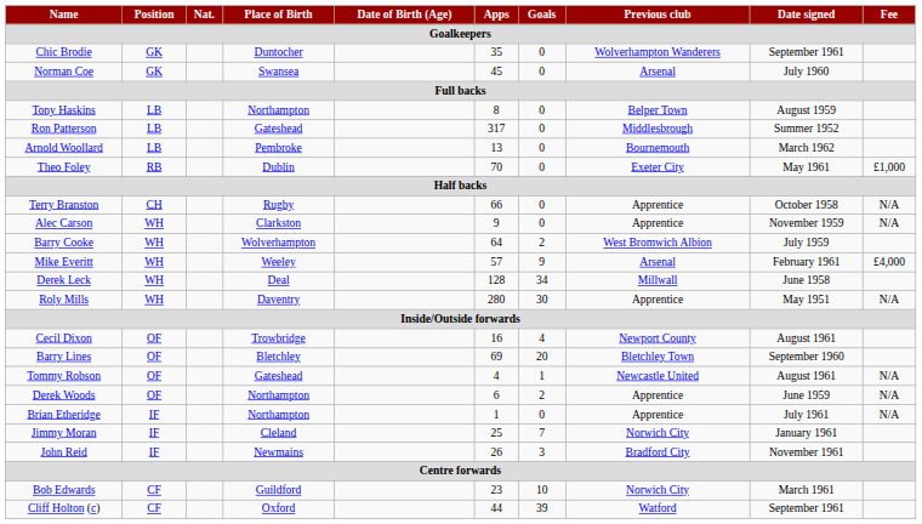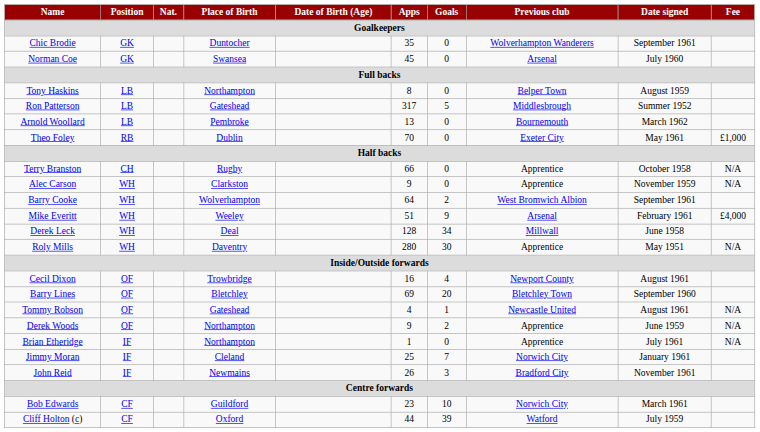 <table class="wikitable" style="text-align:center; font-size:90%; width:90%;">
 <tr>
 <th style="background:#900; color:#FFF; text-align:center;">Name</th>
 <th style="background:#900; color:#FFF; text-align:center;">Position</th>
 <th style="background:#900; color:#FFF; text-align:center;">Nat.</th>
 <th style="background:#900; color:#FFF; text-align:center;">Place of Birth</th>
 <th style="background:#900; color:#FFF; text-align:center;">Date of Birth (Age)</th>
 <th style="background:#900; color:#FFF; text-align:center;">Apps</th>
 <th style="background:#900; color:#FFF; text-align:center;">Goals</th>
 <th style="background:#900; color:#FFF; text-align:center;">Previous club</th>
 <th style="background:#900; color:#FFF; text-align:center;">Date signed</th>
 <th style="background:#900; color:#FFF; text-align:center;">Fee</th>
 </tr>
 <tr>
 <th colspan="12" style="background:#dcdcdc; text-align:center;">Goalkeepers</th>
 </tr>
 <tr>
 <td><a href='#'>Chic Brodie</a></td>
 <td><a href='#'>GK</a></td>
 <td></td>
 <td><a href='#'>Duntocher</a></td>
 <td></td>
 <td>35</td>
 <td>0</td>
 <td><a href='#'>Wolverhampton Wanderers</a></td>
 <td>September 1961</td>
 <td></td>
 </tr>
 <tr>
 <td><a href='#'>Norman Coe</a></td>
 <td><a href='#'>GK</a></td>
 <td></td>
 <td><a href='#'>Swansea</a></td>
 <td></td>
 <td>45</td>
 <td>0</td>
 <td><a href='#'>Arsenal</a></td>
 <td>July 1960</td>
 <td></td>
 </tr>
 <tr>
 <th colspan="12" style="background:#dcdcdc; text-align:center;">Full backs</th>
 </tr>
 <tr>
 <td><a href='#'>Tony Haskins</a></td>
 <td><a href='#'>LB</a></td>
 <td></td>
 <td><a href='#'>Northampton</a></td>
 <td></td>
 <td>8</td>
 <td>0</td>
 <td><a href='#'>Belper Town</a></td>
 <td>August 1959</td>
 <td></td>
 </tr>
 <tr>
 <td><a href='#'>Ron Patterson</a></td>
 <td><a href='#'>LB</a></td>
 <td></td>
 <td><a href='#'>Gateshead</a></td>
 <td></td>
 <td>317</td>
-<td>0</td>
+<td>5</td>
 <td><a href='#'>Middlesbrough</a></td>
 <td>Summer 1952</td>
 <td></td>
 </tr>
 <tr>
 <td><a href='#'>Arnold Woollard</a></td>
 <td><a href='#'>LB</a></td>
 <td></td>
 <td><a href='#'>Pembroke</a></td>
 <td></td>
 <td>13</td>
 <td>0</td>
 <td><a href='#'>Bournemouth</a></td>
 <td>March 1962</td>
 <td></td>
 </tr>
 <tr>
 <td><a href='#'>Theo Foley</a></td>
 <td><a href='#'>RB</a></td>
 <td></td>
 <td><a href='#'>Dublin</a></td>
 <td></td>
 <td>70</td>
 <td>0</td>
 <td><a href='#'>Exeter City</a></td>
 <td>May 1961</td>
 <td>£1,000</td>
 </tr>
 <tr>
 <th colspan="12" style="background:#dcdcdc; text-align:center;">Half backs</th>
 </tr>
 <tr>
 <td><a href='#'>Terry Branston</a></td>
 <td><a href='#'>CH</a></td>
 <td></td>
 <td><a href='#'>Rugby</a></td>
 <td></td>
 <td>66</td>
 <td>0</td>
 <td>Apprentice</td>
 <td>October 1958</td>
 <td>N/A</td>
 </tr>
 <tr>
 <td><a href='#'>Alec Carson</a></td>
 <td><a href='#'>WH</a></td>
 <td></td>
 <td><a href='#'>Clarkston</a></td>
 <td></td>
 <td>9</td>
 <td>0</td>
 <td>Apprentice</td>
 <td>November 1959</td>
 <td>N/A</td>
 </tr>
 <tr>
 <td><a href='#'>Barry Cooke</a></td>
 <td><a href='#'>WH</a></td>
 <td></td>
 <td><a href='#'>Wolverhampton</a></td>
 <td></td>
 <td>64</td>
 <td>2</td>
 <td><a href='#'>West Bromwich Albion</a></td>
-<td>July 1959</td>
+<td>September 1961</td>
 <td></td>
 </tr>
 <tr>
 <td><a href='#'>Mike Everitt</a></td>
 <td><a href='#'>WH</a></td>
 <td></td>
 <td><a href='#'>Weeley</a></td>
 <td></td>
-<td>57</td>
+<td>51</td>
 <td>9</td>
 <td><a href='#'>Arsenal</a></td>
 <td>February 1961</td>
 <td>£4,000</td>
 </tr>
 <tr>
 <td><a href='#'>Derek Leck</a></td>
 <td><a href='#'>WH</a></td>
 <td></td>
 <td><a href='#'>Deal</a></td>
 <td></td>
 <td>128</td>
 <td>34</td>
 <td><a href='#'>Millwall</a></td>
 <td>June 1958</td>
 <td></td>
 </tr>
 <tr>
 <td><a href='#'>Roly Mills</a></td>
 <td><a href='#'>WH</a></td>
 <td></td>
 <td><a href='#'>Daventry</a></td>
 <td></td>
 <td>280</td>
 <td>30</td>
 <td>Apprentice</td>
 <td>May 1951</td>
 <td>N/A</td>
 </tr>
 <tr>
 <th colspan="12" style="background:#dcdcdc; text-align:center;">Inside/Outside forwards</th>
 </tr>
 <tr>
 <td><a href='#'>Cecil Dixon</a></td>
 <td><a href='#'>OF</a></td>
 <td></td>
 <td><a href='#'>Trowbridge</a></td>
 <td></td>
 <td>16</td>
 <td>4</td>
 <td><a href='#'>Newport County</a></td>
 <td>August 1961</td>
 <td></td>
 </tr>
 <tr>
 <td><a href='#'>Barry Lines</a></td>
 <td><a href='#'>OF</a></td>
 <td></td>
 <td><a href='#'>Bletchley</a></td>
 <td></td>
 <td>69</td>
 <td>20</td>
 <td><a href='#'>Bletchley Town</a></td>
 <td>September 1960</td>
 <td></td>
 </tr>
 <tr>
 <td><a href='#'>Tommy Robson</a></td>
 <td><a href='#'>OF</a></td>
 <td></td>
 <td><a href='#'>Gateshead</a></td>
 <td></td>
 <td>4</td>
 <td>1</td>
 <td><a href='#'>Newcastle United</a></td>
 <td>August 1961</td>
 <td>N/A</td>
 </tr>
 <tr>
 <td><a href='#'>Derek Woods</a></td>
 <td><a href='#'>OF</a></td>
 <td></td>
 <td><a href='#'>Northampton</a></td>
 <td></td>
-<td>6</td>
+<td>9</td>
 <td>2</td>
 <td>Apprentice</td>
 <td>June 1959</td>
 <td>N/A</td>
 </tr>
 <tr>
 <td><a href='#'>Brian Etheridge</a></td>
 <td><a href='#'>IF</a></td>
 <td></td>
 <td><a href='#'>Northampton</a></td>
 <td></td>
 <td>1</td>
 <td>0</td>
 <td>Apprentice</td>
 <td>July 1961</td>
 <td>N/A</td>
 </tr>
 <tr>
 <td><a href='#'>Jimmy Moran</a></td>
 <td><a href='#'>IF</a></td>
 <td></td>
 <td><a href='#'>Cleland</a></td>
 <td></td>
 <td>25</td>
 <td>7</td>
 <td><a href='#'>Norwich City</a></td>
 <td>January 1961</td>
 <td></td>
 </tr>
 <tr>
 <td><a href='#'>John Reid</a></td>
 <td><a href='#'>IF</a></td>
 <td></td>
 <td><a href='#'>Newmains</a></td>
 <td></td>
 <td>26</td>
 <td>3</td>
 <td><a href='#'>Bradford City</a></td>
 <td>November 1961</td>
 <td></td>
 </tr>
 <tr>
 <th colspan="12" style="background:#dcdcdc; text-align:center;">Centre forwards</th>
 </tr>
 <tr>
 <td><a href='#'>Bob Edwards</a></td>
 <td><a href='#'>CF</a></td>
 <td></td>
 <td><a href='#'>Guildford</a></td>
 <td></td>
 <td>23</td>
 <td>10</td>
 <td><a href='#'>Norwich City</a></td>
 <td>March 1961</td>
 <td></td>
 </tr>
 <tr>
 <td><a href='#'>Cliff Holton</a> (<a href='#'>c</a>)</td>
 <td><a href='#'>CF</a></td>
 <td></td>
 <td><a href='#'>Oxford</a></td>
 <td></td>
 <td>44</td>
 <td>39</td>
 <td><a href='#'>Watford</a></td>
-<td>September 1961</td>
+<td>July 1959</td>
 <td></td>
 </tr>
 </table>
